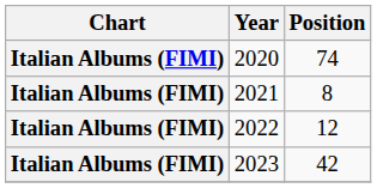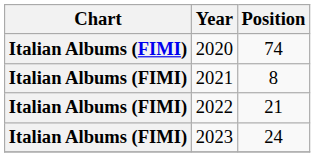 <table class="wikitable plainrowheaders" style="text-align:center;">
 <tr>
 <th>Chart</th>
 <th>Year</th>
 <th>Position</th>
 </tr>
 <tr>
 <th scope="row">Italian Albums (<a href='#'>FIMI</a>)</th>
 <td>2020</td>
 <td>74</td>
 </tr>
 <tr>
 <th scope="row">Italian Albums (FIMI)</th>
 <td>2021</td>
 <td>8</td>
 </tr>
 <tr>
 <th scope="row">Italian Albums (FIMI)</th>
 <td>2022</td>
-<td>12</td>
+<td>21</td>
 </tr>
 <tr>
 <th scope="row">Italian Albums (FIMI)</th>
 <td>2023</td>
-<td>42</td>
+<td>24</td>
 </tr>
 <tr>
 </tr>
 </table>
